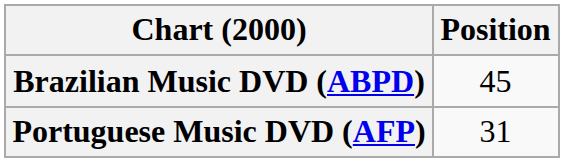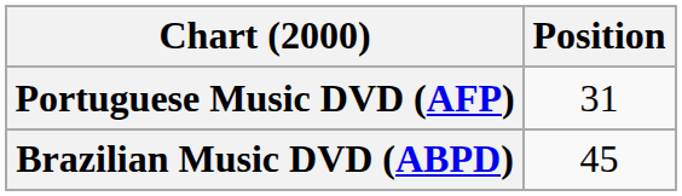 <table class="wikitable plainrowheaders sortable" style="text-align:center;">
 <tr>
 <th>Chart (2000)</th>
 <th>Position</th>
 </tr>
 <tr>
+<th scope="row">Portuguese Music DVD (<a href='#'>AFP</a>)</th>
+<td>31</td>
+</tr>
+<tr>
 <th scope="row">Brazilian Music DVD (<a href='#'>ABPD</a>)</th>
 <td>45</td>
 </tr>
-<tr>
-<th scope="row">Portuguese Music DVD (<a href='#'>AFP</a>)</th>
-<td>31</td>
-</tr>
 </table>
